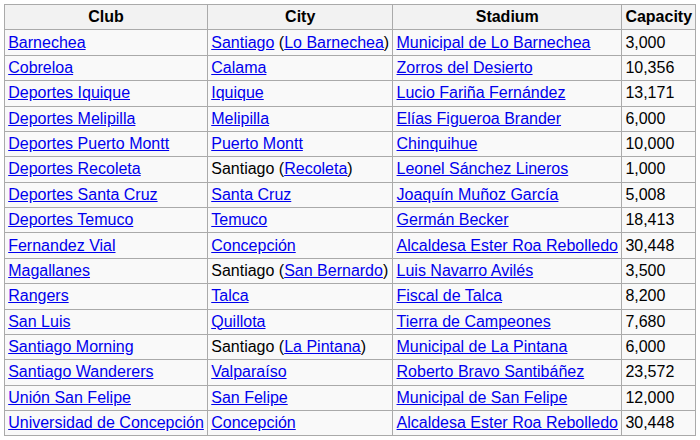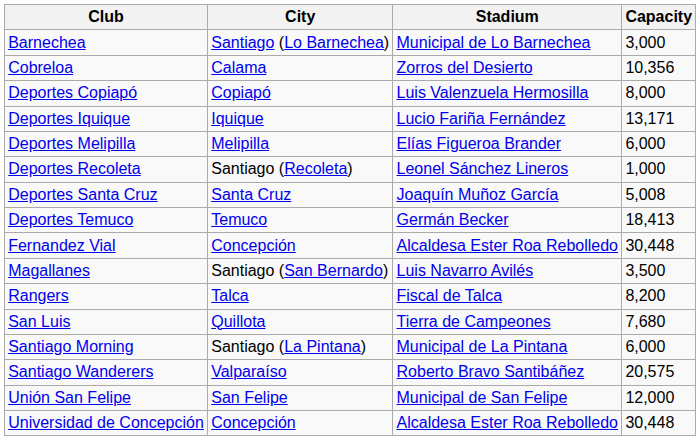 <table class="wikitable sortable">
 <tr>
 <th>Club</th>
 <th>City</th>
 <th>Stadium</th>
 <th>Capacity</th>
 </tr>
 <tr>
 <td><a href='#'>Barnechea</a></td>
 <td><a href='#'>Santiago</a> (<a href='#'>Lo Barnechea</a>)</td>
 <td><a href='#'>Municipal de Lo Barnechea</a></td>
 <td>3,000</td>
 </tr>
 <tr>
 <td><a href='#'>Cobreloa</a></td>
 <td><a href='#'>Calama</a></td>
 <td><a href='#'>Zorros del Desierto</a></td>
 <td>10,356</td>
 </tr>
 <tr>
+<td><a href='#'>Deportes Copiapó</a></td>
+<td><a href='#'>Copiapó</a></td>
+<td><a href='#'>Luis Valenzuela Hermosilla</a></td>
+<td>8,000</td>
+</tr>
+<tr>
 <td><a href='#'>Deportes Iquique</a></td>
 <td><a href='#'>Iquique</a></td>
 <td><a href='#'>Lucio Fariña Fernández</a></td>
 <td>13,171</td>
 </tr>
 <tr>
 <td><a href='#'>Deportes Melipilla</a></td>
 <td><a href='#'>Melipilla</a></td>
 <td><a href='#'>Elías Figueroa Brander</a></td>
 <td>6,000</td>
-</tr>
-<tr>
-<td><a href='#'>Deportes Puerto Montt</a></td>
-<td><a href='#'>Puerto Montt</a></td>
-<td><a href='#'>Chinquihue</a></td>
-<td>10,000</td>
 </tr>
 <tr>
 <td><a href='#'>Deportes Recoleta</a></td>
 <td>Santiago (<a href='#'>Recoleta</a>)</td>
 <td><a href='#'>Leonel Sánchez Lineros</a></td>
 <td>1,000</td>
 </tr>
 <tr>
 <td><a href='#'>Deportes Santa Cruz</a></td>
 <td><a href='#'>Santa Cruz</a></td>
 <td><a href='#'>Joaquín Muñoz García</a></td>
 <td>5,008</td>
 </tr>
 <tr>
 <td><a href='#'>Deportes Temuco</a></td>
 <td><a href='#'>Temuco</a></td>
 <td><a href='#'>Germán Becker</a></td>
 <td>18,413</td>
 </tr>
 <tr>
 <td><a href='#'>Fernandez Vial</a></td>
 <td><a href='#'>Concepción</a></td>
 <td><a href='#'>Alcaldesa Ester Roa Rebolledo</a></td>
 <td>30,448</td>
 </tr>
 <tr>
 <td><a href='#'>Magallanes</a></td>
 <td>Santiago (<a href='#'>San Bernardo</a>)</td>
 <td><a href='#'>Luis Navarro Avilés</a></td>
 <td>3,500</td>
 </tr>
 <tr>
 <td><a href='#'>Rangers</a></td>
 <td><a href='#'>Talca</a></td>
 <td><a href='#'>Fiscal de Talca</a></td>
 <td>8,200</td>
 </tr>
 <tr>
 <td><a href='#'>San Luis</a></td>
 <td><a href='#'>Quillota</a></td>
 <td><a href='#'>Tierra de Campeones</a></td>
 <td>7,680</td>
 </tr>
 <tr>
 <td><a href='#'>Santiago Morning</a></td>
 <td>Santiago (<a href='#'>La Pintana</a>)</td>
 <td><a href='#'>Municipal de La Pintana</a></td>
 <td>6,000</td>
 </tr>
 <tr>
 <td><a href='#'>Santiago Wanderers</a></td>
 <td><a href='#'>Valparaíso</a></td>
 <td><a href='#'>Roberto Bravo Santibáñez</a></td>
-<td>23,572</td>
+<td>20,575</td>
 </tr>
 <tr>
 <td><a href='#'>Unión San Felipe</a></td>
 <td><a href='#'>San Felipe</a></td>
 <td><a href='#'>Municipal de San Felipe</a></td>
 <td>12,000</td>
 </tr>
 <tr>
 <td><a href='#'>Universidad de Concepción</a></td>
 <td><a href='#'>Concepción</a></td>
 <td><a href='#'>Alcaldesa Ester Roa Rebolledo</a></td>
 <td>30,448</td>
 </tr>
 </table>
